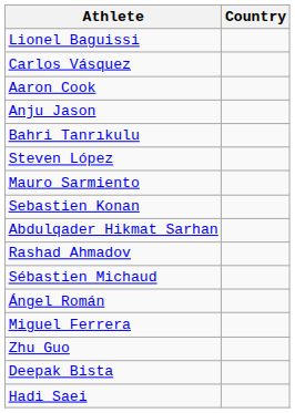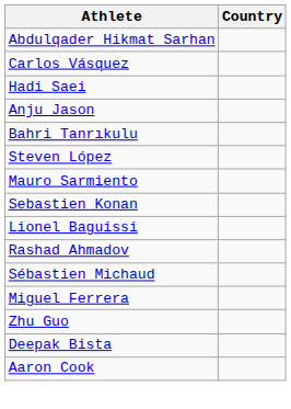 <table class="wikitable sortable" style="text-align:center">
 <tr>
 <th>Athlete</th>
 <th>Country</th>
 </tr>
 <tr>
-<td align="left"><a href='#'>Lionel Baguissi</a></td>
+<td align="left"><a href='#'>Abdulqader Hikmat Sarhan</a></td>
 <td></td>
 </tr>
 <tr>
 <td align="left"><a href='#'>Carlos Vásquez</a></td>
 <td></td>
 </tr>
 <tr>
-<td align="left"><a href='#'>Aaron Cook</a></td>
+<td align="left"><a href='#'>Hadi Saei</a></td>
 <td></td>
 </tr>
 <tr>
 <td align="left"><a href='#'>Anju Jason</a></td>
 <td></td>
 </tr>
 <tr>
 <td align="left"><a href='#'>Bahri Tanrıkulu</a></td>
 <td></td>
 </tr>
 <tr>
 <td align="left"><a href='#'>Steven López</a></td>
 <td></td>
 </tr>
 <tr>
 <td align="left"><a href='#'>Mauro Sarmiento</a></td>
 <td></td>
 </tr>
 <tr>
 <td align="left"><a href='#'>Sebastien Konan</a></td>
 <td></td>
 </tr>
 <tr>
-<td align="left"><a href='#'>Abdulqader Hikmat Sarhan</a></td>
+<td align="left"><a href='#'>Lionel Baguissi</a></td>
 <td></td>
 </tr>
 <tr>
 <td align="left"><a href='#'>Rashad Ahmadov</a></td>
 <td></td>
 </tr>
 <tr>
 <td align="left"><a href='#'>Sébastien Michaud</a></td>
-<td></td>
-</tr>
-<tr>
-<td align="left"><a href='#'>Ángel Román</a></td>
 <td></td>
 </tr>
 <tr>
 <td align="left"><a href='#'>Miguel Ferrera</a></td>
 <td></td>
 </tr>
 <tr>
 <td align="left"><a href='#'>Zhu Guo</a></td>
 <td></td>
 </tr>
 <tr>
 <td align="left"><a href='#'>Deepak Bista</a></td>
 <td></td>
 </tr>
 <tr>
-<td align="left"><a href='#'>Hadi Saei</a></td>
+<td align="left"><a href='#'>Aaron Cook</a></td>
 <td></td>
 </tr>
 </table>
